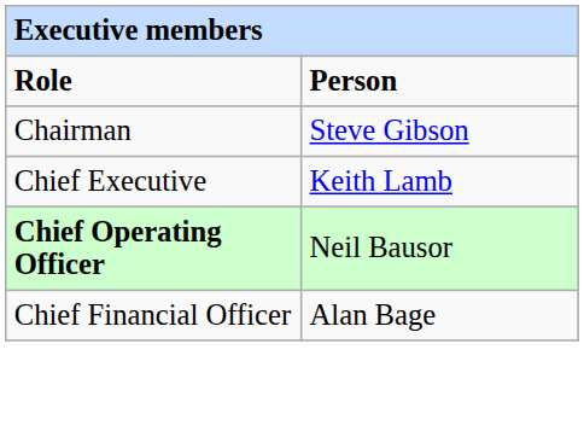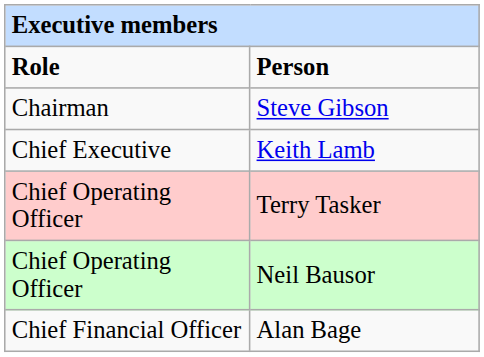 <table border="2" cellpadding="4" cellspacing="0" style="text-align:left; margin: 1em 1em 1em 0; background: #f9f9f9; border: 1px #aaa solid; border-collapse: collapse;">
 <tr>
 <th colspan=2 style="background:#C2DDFF">Executive members</th>
 </tr>
 <tr>
 <th width=150px>Role</th>
 <th width=140px>Person</th>
 </tr>
 <tr>
 <td>Chairman</td>
 <td> <a href='#'>Steve Gibson</a></td>
 </tr>
 <tr>
 <td>Chief Executive</td>
 <td> <a href='#'>Keith Lamb</a></td>
 </tr>
+<tr style="background:#FFCCCC">
+<td>Chief Operating Officer</td>
+<td> Terry Tasker</td>
+</tr>
 <tr style="background:#CCFFCC">
-<td><strong>Chief Operating Officer</strong></td>
+<td>Chief Operating Officer</td>
 <td> Neil Bausor</td>
 </tr>
 <tr>
 <td>Chief Financial Officer</td>
 <td> Alan Bage</td>
 </tr>
 </table>
